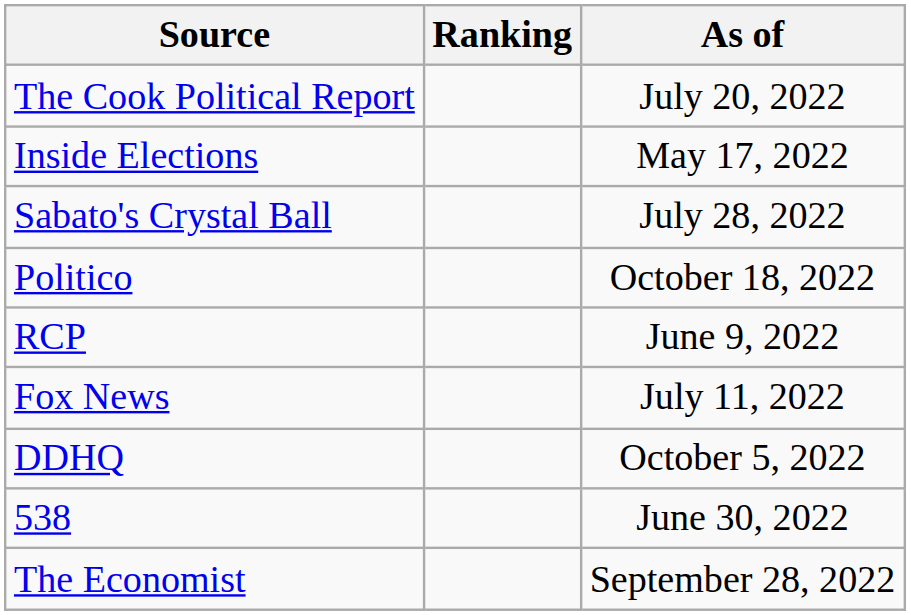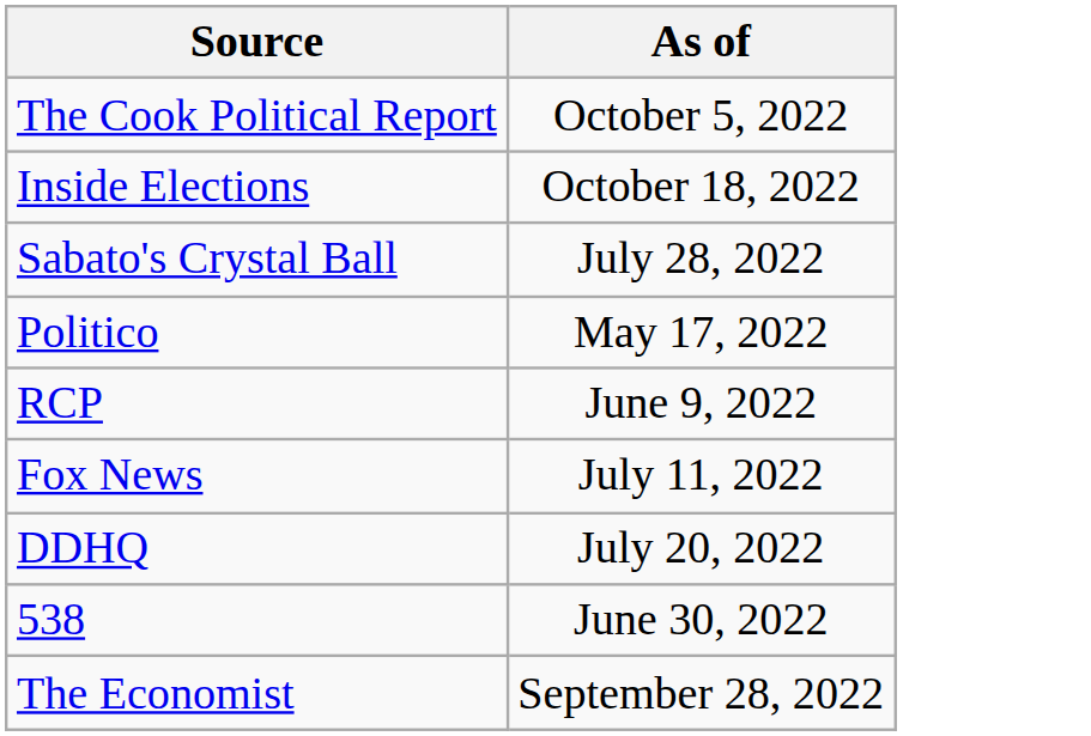 <table class="wikitable" style="text-align:center">
 <tr>
 <th>Source</th>
-<th>Ranking</th>
 <th>As of</th>
 </tr>
 <tr>
 <td align=left><a href='#'>The Cook Political Report</a></td>
-<td></td>
-<td>July 20, 2022</td>
+<td>October 5, 2022</td>
 </tr>
 <tr>
 <td align=left><a href='#'>Inside Elections</a></td>
-<td></td>
-<td>May 17, 2022</td>
+<td>October 18, 2022</td>
 </tr>
 <tr>
 <td align=left><a href='#'>Sabato's Crystal Ball</a></td>
-<td></td>
 <td>July 28, 2022</td>
 </tr>
 <tr>
 <td align=left><a href='#'>Politico</a></td>
-<td></td>
-<td>October 18, 2022</td>
+<td>May 17, 2022</td>
 </tr>
 <tr>
 <td align="left"><a href='#'>RCP</a></td>
-<td></td>
 <td>June 9, 2022</td>
 </tr>
 <tr>
 <td align=left><a href='#'>Fox News</a></td>
-<td></td>
 <td>July 11, 2022</td>
 </tr>
 <tr>
 <td align="left"><a href='#'>DDHQ</a></td>
-<td></td>
-<td>October 5, 2022</td>
+<td>July 20, 2022</td>
 </tr>
 <tr>
 <td align="left"><a href='#'>538</a></td>
-<td></td>
 <td>June 30, 2022</td>
 </tr>
 <tr>
 <td align="left"><a href='#'>The Economist</a></td>
-<td></td>
 <td>September 28, 2022</td>
 </tr>
 </table>
